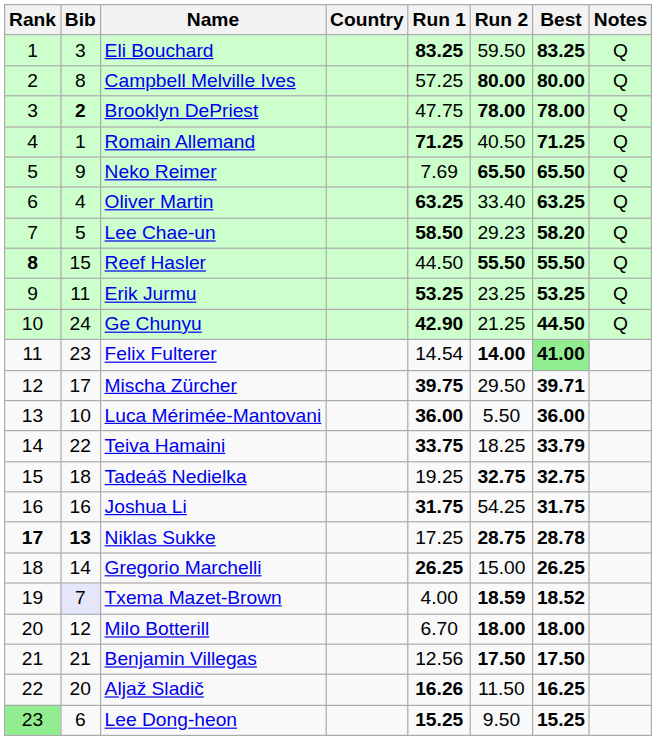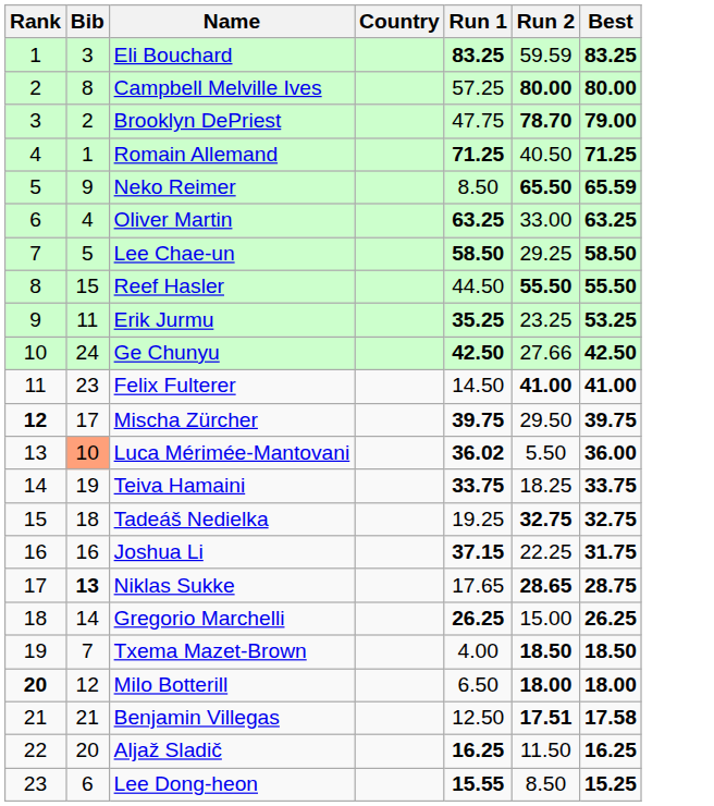 <table class="wikitable sortable" style="text-align:center">
 <tr>
 <th>Rank</th>
 <th>Bib</th>
 <th>Name</th>
 <th>Country</th>
 <th>Run 1</th>
 <th>Run 2</th>
 <th>Best</th>
-<th>Notes</th>
 </tr>
 <tr bgcolor=ccffcc>
 <td>1</td>
 <td>3</td>
 <td align=left><a href='#'>Eli Bouchard</a></td>
 <td align=left></td>
 <td><strong>83.25</strong></td>
-<td>59.50</td>
+<td>59.59</td>
 <td><strong>83.25</strong></td>
-<td>Q</td>
 </tr>
 <tr bgcolor=ccffcc>
 <td>2</td>
 <td>8</td>
 <td align=left><a href='#'>Campbell Melville Ives</a></td>
 <td align=left></td>
 <td>57.25</td>
 <td><strong>80.00</strong></td>
 <td><strong>80.00</strong></td>
-<td>Q</td>
 </tr>
 <tr bgcolor=ccffcc>
 <td>3</td>
-<td><strong>2</strong></td>
+<td>2</td>
 <td align=left><a href='#'>Brooklyn DePriest</a></td>
 <td align=left></td>
 <td>47.75</td>
-<td><strong>78.00</strong></td>
-<td><strong>78.00</strong></td>
-<td>Q</td>
+<td><strong>78.70</strong></td>
+<td><strong>79.00</strong></td>
 </tr>
 <tr bgcolor=ccffcc>
 <td>4</td>
 <td>1</td>
 <td align=left><a href='#'>Romain Allemand</a></td>
 <td align=left></td>
 <td><strong>71.25</strong></td>
 <td>40.50</td>
 <td><strong>71.25</strong></td>
-<td>Q</td>
 </tr>
 <tr bgcolor=ccffcc>
 <td>5</td>
 <td>9</td>
 <td align=left><a href='#'>Neko Reimer</a></td>
 <td align=left></td>
-<td>7.69</td>
+<td>8.50</td>
 <td><strong>65.50</strong></td>
-<td><strong>65.50</strong></td>
-<td>Q</td>
+<td><strong>65.59</strong></td>
 </tr>
 <tr bgcolor=ccffcc>
 <td>6</td>
 <td>4</td>
 <td align=left><a href='#'>Oliver Martin</a></td>
 <td align=left></td>
 <td><strong>63.25</strong></td>
-<td>33.40</td>
+<td>33.00</td>
 <td><strong>63.25</strong></td>
-<td>Q</td>
 </tr>
 <tr bgcolor=ccffcc>
 <td>7</td>
 <td>5</td>
 <td align=left><a href='#'>Lee Chae-un</a></td>
 <td align=left></td>
 <td><strong>58.50</strong></td>
-<td>29.23</td>
-<td><strong>58.20</strong></td>
-<td>Q</td>
+<td>29.25</td>
+<td><strong>58.50</strong></td>
 </tr>
 <tr bgcolor=ccffcc>
-<td><strong>8</strong></td>
+<td>8</td>
 <td>15</td>
 <td align=left><a href='#'>Reef Hasler</a></td>
 <td align=left></td>
 <td>44.50</td>
 <td><strong>55.50</strong></td>
 <td><strong>55.50</strong></td>
-<td>Q</td>
 </tr>
 <tr bgcolor=ccffcc>
 <td>9</td>
 <td>11</td>
 <td align=left><a href='#'>Erik Jurmu</a></td>
 <td align=left></td>
-<td><strong>53.25</strong></td>
+<td><strong>35.25</strong></td>
 <td>23.25</td>
 <td><strong>53.25</strong></td>
-<td>Q</td>
 </tr>
 <tr bgcolor=ccffcc>
 <td>10</td>
 <td>24</td>
 <td align=left><a href='#'>Ge Chunyu</a></td>
 <td align=left></td>
-<td><strong>42.90</strong></td>
-<td>21.25</td>
-<td><strong>44.50</strong></td>
-<td>Q</td>
+<td><strong>42.50</strong></td>
+<td>27.66</td>
+<td><strong>42.50</strong></td>
 </tr>
 <tr>
 <td>11</td>
 <td>23</td>
 <td align=left><a href='#'>Felix Fulterer</a></td>
 <td align=left></td>
-<td>14.54</td>
-<td><strong>14.00</strong></td>
-<td style="background: lightgreen;"><strong>41.00</strong></td>
-<td></td>
+<td>14.50</td>
+<td><strong>41.00</strong></td>
+<td><strong>41.00</strong></td>
 </tr>
 <tr>
-<td>12</td>
+<td><strong>12</strong></td>
 <td>17</td>
 <td align=left><a href='#'>Mischa Zürcher</a></td>
 <td align=left></td>
 <td><strong>39.75</strong></td>
 <td>29.50</td>
-<td><strong>39.71</strong></td>
-<td></td>
+<td><strong>39.75</strong></td>
 </tr>
 <tr>
 <td>13</td>
-<td>10</td>
+<td style="background: lightsalmon;">10</td>
 <td align=left><a href='#'>Luca Mérimée-Mantovani</a></td>
 <td align=left></td>
-<td><strong>36.00</strong></td>
+<td><strong>36.02</strong></td>
 <td>5.50</td>
 <td><strong>36.00</strong></td>
-<td></td>
 </tr>
 <tr>
 <td>14</td>
-<td>22</td>
+<td>19</td>
 <td align=left><a href='#'>Teiva Hamaini</a></td>
 <td align=left></td>
 <td><strong>33.75</strong></td>
 <td>18.25</td>
-<td><strong>33.79</strong></td>
-<td></td>
+<td><strong>33.75</strong></td>
 </tr>
 <tr>
 <td>15</td>
 <td>18</td>
 <td align=left><a href='#'>Tadeáš Nedielka</a></td>
 <td align=left></td>
 <td>19.25</td>
 <td><strong>32.75</strong></td>
 <td><strong>32.75</strong></td>
-<td></td>
 </tr>
 <tr>
 <td>16</td>
 <td>16</td>
 <td align=left><a href='#'>Joshua Li</a></td>
 <td align=left></td>
+<td><strong>37.15</strong></td>
+<td>22.25</td>
 <td><strong>31.75</strong></td>
-<td>54.25</td>
-<td><strong>31.75</strong></td>
-<td></td>
 </tr>
 <tr>
-<td><strong>17</strong></td>
+<td>17</td>
 <td><strong>13</strong></td>
 <td align=left><a href='#'>Niklas Sukke</a></td>
 <td align=left></td>
-<td>17.25</td>
+<td>17.65</td>
+<td><strong>28.65</strong></td>
 <td><strong>28.75</strong></td>
-<td><strong>28.78</strong></td>
-<td></td>
 </tr>
 <tr>
 <td>18</td>
 <td>14</td>
 <td align=left><a href='#'>Gregorio Marchelli</a></td>
 <td align=left></td>
 <td><strong>26.25</strong></td>
 <td>15.00</td>
 <td><strong>26.25</strong></td>
-<td></td>
 </tr>
 <tr>
 <td>19</td>
-<td style="background: lavender;">7</td>
+<td>7</td>
 <td align=left><a href='#'>Txema Mazet-Brown</a></td>
 <td align=left></td>
 <td>4.00</td>
-<td><strong>18.59</strong></td>
-<td><strong>18.52</strong></td>
-<td></td>
+<td><strong>18.50</strong></td>
+<td><strong>18.50</strong></td>
 </tr>
 <tr>
-<td>20</td>
+<td><strong>20</strong></td>
 <td>12</td>
 <td align=left><a href='#'>Milo Botterill</a></td>
 <td align=left></td>
-<td>6.70</td>
+<td>6.50</td>
 <td><strong>18.00</strong></td>
 <td><strong>18.00</strong></td>
-<td></td>
 </tr>
 <tr>
 <td>21</td>
 <td>21</td>
 <td align=left><a href='#'>Benjamin Villegas</a></td>
 <td align=left></td>
-<td>12.56</td>
-<td><strong>17.50</strong></td>
-<td><strong>17.50</strong></td>
-<td></td>
+<td>12.50</td>
+<td><strong>17.51</strong></td>
+<td><strong>17.58</strong></td>
 </tr>
 <tr>
 <td>22</td>
 <td>20</td>
 <td align=left><a href='#'>Aljaž Sladič</a></td>
 <td align=left></td>
-<td><strong>16.26</strong></td>
+<td><strong>16.25</strong></td>
 <td>11.50</td>
 <td><strong>16.25</strong></td>
-<td></td>
 </tr>
 <tr>
-<td style="background: lightgreen;">23</td>
+<td>23</td>
 <td>6</td>
 <td align=left><a href='#'>Lee Dong-heon</a></td>
 <td align=left></td>
+<td><strong>15.55</strong></td>
+<td>8.50</td>
 <td><strong>15.25</strong></td>
-<td>9.50</td>
-<td><strong>15.25</strong></td>
-<td></td>
 </tr>
 </table>
